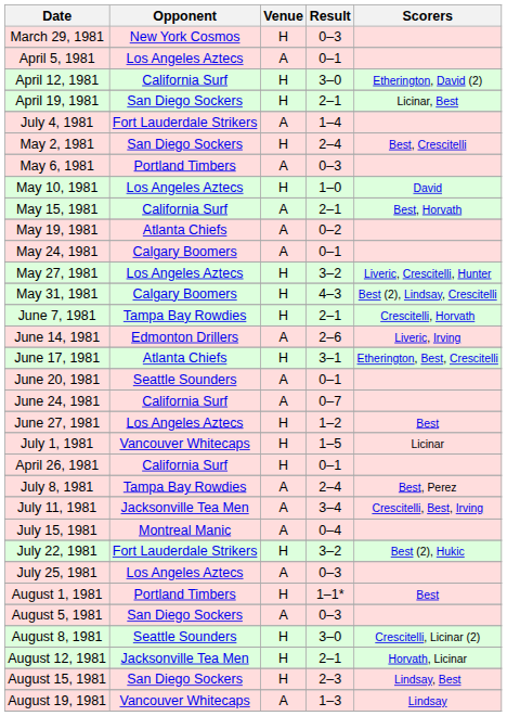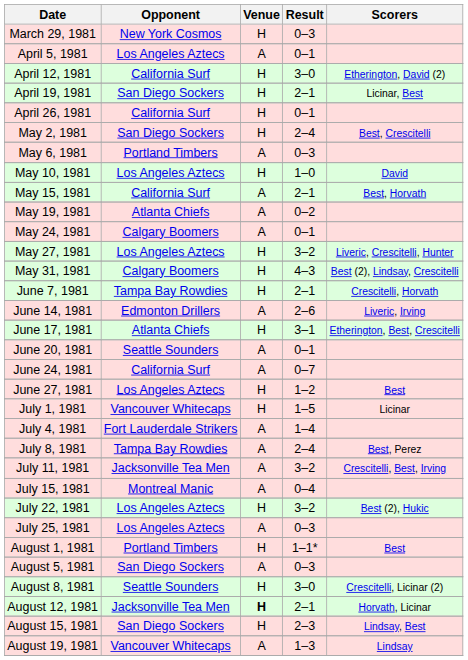 <table class="wikitable" style="font-size:95%; text-align:center">
 <tr>
 <th>Date</th>
 <th>Opponent</th>
 <th>Venue</th>
 <th>Result</th>
 <th>Scorers</th>
 </tr>
 <tr bgcolor="#ffdddd">
 <td>March 29, 1981</td>
 <td><a href='#'>New York Cosmos</a></td>
 <td>H</td>
 <td>0–3</td>
 <td><small></small></td>
 </tr>
 <tr>
 </tr>
 <tr bgcolor="#ffdddd">
 <td>April 5, 1981</td>
 <td><a href='#'>Los Angeles Aztecs</a></td>
 <td>A</td>
 <td>0–1</td>
 <td><small></small></td>
 </tr>
 <tr>
 </tr>
 <tr bgcolor="#ddffdd">
 <td>April 12, 1981</td>
 <td><a href='#'>California Surf</a></td>
 <td>H</td>
 <td>3–0</td>
 <td><small><a href='#'>Etherington</a>, <a href='#'>David</a> (2)</small></td>
 </tr>
 <tr>
 </tr>
 <tr bgcolor="#ddffdd">
 <td>April 19, 1981</td>
 <td><a href='#'>San Diego Sockers</a></td>
 <td>H</td>
 <td>2–1</td>
 <td><small>Licinar, <a href='#'>Best</a></small></td>
 </tr>
 <tr>
 </tr>
 <tr bgcolor="#ffdddd">
-<td>July 4, 1981</td>
-<td><a href='#'>Fort Lauderdale Strikers</a></td>
-<td>A</td>
-<td>1–4</td>
+<td>April 26, 1981</td>
+<td><a href='#'>California Surf</a></td>
+<td>H</td>
+<td>0–1</td>
 <td><small></small></td>
 </tr>
 <tr>
 </tr>
 <tr bgcolor="#ffdddd">
 <td>May 2, 1981</td>
 <td><a href='#'>San Diego Sockers</a></td>
 <td>H</td>
 <td>2–4</td>
 <td><small><a href='#'>Best</a>, <a href='#'>Crescitelli</a></small></td>
 </tr>
 <tr>
 </tr>
 <tr bgcolor="#ffdddd">
 <td>May 6, 1981</td>
 <td><a href='#'>Portland Timbers</a></td>
 <td>A</td>
 <td>0–3</td>
 <td><small></small></td>
 </tr>
 <tr>
 </tr>
 <tr bgcolor="#ddffdd">
 <td>May 10, 1981</td>
 <td><a href='#'>Los Angeles Aztecs</a></td>
 <td>H</td>
 <td>1–0</td>
 <td><small><a href='#'>David</a></small></td>
 </tr>
 <tr>
 </tr>
 <tr bgcolor="#ddffdd">
 <td>May 15, 1981</td>
 <td><a href='#'>California Surf</a></td>
 <td>A</td>
 <td>2–1</td>
 <td><small><a href='#'>Best</a>, <a href='#'>Horvath</a></small></td>
 </tr>
 <tr>
 </tr>
 <tr bgcolor="#ffdddd">
 <td>May 19, 1981</td>
 <td><a href='#'>Atlanta Chiefs</a></td>
 <td>A</td>
 <td>0–2</td>
 <td><small></small></td>
 </tr>
 <tr>
 </tr>
 <tr bgcolor="#ffdddd">
 <td>May 24, 1981</td>
 <td><a href='#'>Calgary Boomers</a></td>
 <td>A</td>
 <td>0–1</td>
 <td><small></small></td>
 </tr>
 <tr>
 </tr>
 <tr bgcolor="#ddffdd">
 <td>May 27, 1981</td>
 <td><a href='#'>Los Angeles Aztecs</a></td>
 <td>H</td>
 <td>3–2</td>
 <td><small><a href='#'>Liveric</a>, <a href='#'>Crescitelli</a>, <a href='#'>Hunter</a></small></td>
 </tr>
 <tr>
 </tr>
 <tr bgcolor="#ddffdd">
 <td>May 31, 1981</td>
 <td><a href='#'>Calgary Boomers</a></td>
 <td>H</td>
 <td>4–3</td>
 <td><small><a href='#'>Best</a> (2), <a href='#'>Lindsay</a>, <a href='#'>Crescitelli</a></small></td>
 </tr>
 <tr>
 </tr>
 <tr bgcolor="#ddffdd">
 <td>June 7, 1981</td>
 <td><a href='#'>Tampa Bay Rowdies</a></td>
 <td>H</td>
 <td>2–1</td>
 <td><small><a href='#'>Crescitelli</a>, <a href='#'>Horvath</a></small></td>
 </tr>
 <tr>
 </tr>
 <tr bgcolor="#ffdddd">
 <td>June 14, 1981</td>
 <td><a href='#'>Edmonton Drillers</a></td>
 <td>A</td>
 <td>2–6</td>
 <td><small><a href='#'>Liveric</a>, <a href='#'>Irving</a></small></td>
 </tr>
 <tr>
 </tr>
 <tr bgcolor="#ddffdd">
 <td>June 17, 1981</td>
 <td><a href='#'>Atlanta Chiefs</a></td>
 <td>H</td>
 <td>3–1</td>
 <td><small><a href='#'>Etherington</a>, <a href='#'>Best</a>, <a href='#'>Crescitelli</a></small></td>
 </tr>
 <tr>
 </tr>
 <tr bgcolor="#ffdddd">
 <td>June 20, 1981</td>
 <td><a href='#'>Seattle Sounders</a></td>
 <td>A</td>
 <td>0–1</td>
 <td><small></small></td>
 </tr>
 <tr>
 </tr>
 <tr bgcolor="#ffdddd">
 <td>June 24, 1981</td>
 <td><a href='#'>California Surf</a></td>
 <td>A</td>
 <td>0–7</td>
 <td><small></small></td>
 </tr>
 <tr>
 </tr>
 <tr bgcolor="#ffdddd">
 <td>June 27, 1981</td>
 <td><a href='#'>Los Angeles Aztecs</a></td>
 <td>H</td>
 <td>1–2</td>
 <td><small><a href='#'>Best</a></small></td>
 </tr>
 <tr>
 </tr>
 <tr bgcolor="#ffdddd">
 <td>July 1, 1981</td>
 <td><a href='#'>Vancouver Whitecaps</a></td>
 <td>H</td>
 <td>1–5</td>
 <td><small>Licinar</small></td>
 </tr>
 <tr>
 </tr>
 <tr bgcolor="#ffdddd">
-<td>April 26, 1981</td>
-<td><a href='#'>California Surf</a></td>
-<td>H</td>
-<td>0–1</td>
+<td>July 4, 1981</td>
+<td><a href='#'>Fort Lauderdale Strikers</a></td>
+<td>A</td>
+<td>1–4</td>
 <td><small></small></td>
 </tr>
 <tr>
 </tr>
 <tr bgcolor="#ffdddd">
 <td>July 8, 1981</td>
 <td><a href='#'>Tampa Bay Rowdies</a></td>
 <td>A</td>
 <td>2–4</td>
 <td><small><a href='#'>Best</a>, Perez</small></td>
 </tr>
 <tr>
 </tr>
 <tr bgcolor="#ffdddd">
 <td>July 11, 1981</td>
 <td><a href='#'>Jacksonville Tea Men</a></td>
 <td>A</td>
-<td>3–4</td>
+<td>3–2</td>
 <td><small><a href='#'>Crescitelli</a>, <a href='#'>Best</a>, <a href='#'>Irving</a></small></td>
 </tr>
 <tr>
 </tr>
 <tr bgcolor="#ffdddd">
 <td>July 15, 1981</td>
 <td><a href='#'>Montreal Manic</a></td>
 <td>A</td>
 <td>0–4</td>
 <td><small></small></td>
 </tr>
 <tr>
 </tr>
 <tr bgcolor="#ddffdd">
 <td>July 22, 1981</td>
-<td><a href='#'>Fort Lauderdale Strikers</a></td>
+<td><a href='#'>Los Angeles Aztecs</a></td>
 <td>H</td>
 <td>3–2</td>
 <td><small><a href='#'>Best</a> (2), <a href='#'>Hukic</a></small></td>
 </tr>
 <tr>
 </tr>
 <tr bgcolor="#ffdddd">
 <td>July 25, 1981</td>
 <td><a href='#'>Los Angeles Aztecs</a></td>
 <td>A</td>
 <td>0–3</td>
 <td><small></small></td>
 </tr>
 <tr>
 </tr>
 <tr bgcolor="#ffdddd">
 <td>August 1, 1981</td>
 <td><a href='#'>Portland Timbers</a></td>
 <td>H</td>
 <td>1–1*</td>
 <td><small><a href='#'>Best</a></small></td>
 </tr>
 <tr>
 </tr>
 <tr bgcolor="#ffdddd">
 <td>August 5, 1981</td>
 <td><a href='#'>San Diego Sockers</a></td>
 <td>A</td>
 <td>0–3</td>
 <td><small></small></td>
 </tr>
 <tr>
 </tr>
 <tr bgcolor="#ddffdd">
 <td>August 8, 1981</td>
 <td><a href='#'>Seattle Sounders</a></td>
 <td>H</td>
 <td>3–0</td>
 <td><small><a href='#'>Crescitelli</a>, Licinar (2)</small></td>
 </tr>
 <tr>
 </tr>
 <tr bgcolor="#ddffdd">
 <td>August 12, 1981</td>
 <td><a href='#'>Jacksonville Tea Men</a></td>
-<td>H</td>
+<td><strong>H</strong></td>
 <td>2–1</td>
 <td><small><a href='#'>Horvath</a>, Licinar</small></td>
 </tr>
 <tr>
 </tr>
 <tr bgcolor="#ffdddd">
 <td>August 15, 1981</td>
 <td><a href='#'>San Diego Sockers</a></td>
 <td>H</td>
 <td>2–3</td>
 <td><small><a href='#'>Lindsay</a>, <a href='#'>Best</a></small></td>
 </tr>
 <tr>
 </tr>
 <tr bgcolor="#ffdddd">
 <td>August 19, 1981</td>
 <td><a href='#'>Vancouver Whitecaps</a></td>
 <td>A</td>
 <td>1–3</td>
 <td><small><a href='#'>Lindsay</a></small></td>
 </tr>
 <tr>
 </tr>
 </table>
